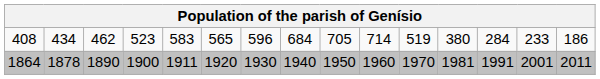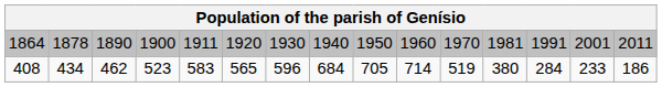 <table class="wikitable">
 <tr>
 <th colspan="15">Population of the parish of Genísio </th>
+</tr>
+<tr bgcolor="#C0C0C0">
+<td align="center">1864</td>
+<td align="center">1878</td>
+<td align="center">1890</td>
+<td align="center">1900</td>
+<td align="center">1911</td>
+<td align="center">1920</td>
+<td align="center">1930</td>
+<td align="center">1940</td>
+<td align="center">1950</td>
+<td align="center">1960</td>
+<td align="center">1970</td>
+<td align="center">1981</td>
+<td align="center">1991</td>
+<td align="center">2001</td>
+<td align="center">2011</td>
 </tr>
 <tr>
 <td align="center">408</td>
 <td align="center">434</td>
 <td align="center">462</td>
 <td align="center">523</td>
 <td align="center">583</td>
 <td align="center">565</td>
 <td align="center">596</td>
 <td align="center">684</td>
 <td align="center">705</td>
 <td align="center">714</td>
 <td align="center">519</td>
 <td align="center">380</td>
 <td align="center">284</td>
 <td align="center">233</td>
 <td align="center">186</td>
 </tr>
-<tr bgcolor="#C0C0C0">
-<td align="center">1864</td>
-<td align="center">1878</td>
-<td align="center">1890</td>
-<td align="center">1900</td>
-<td align="center">1911</td>
-<td align="center">1920</td>
-<td align="center">1930</td>
-<td align="center">1940</td>
-<td align="center">1950</td>
-<td align="center">1960</td>
-<td align="center">1970</td>
-<td align="center">1981</td>
-<td align="center">1991</td>
-<td align="center">2001</td>
-<td align="center">2011</td>
-</tr>
 </table>
